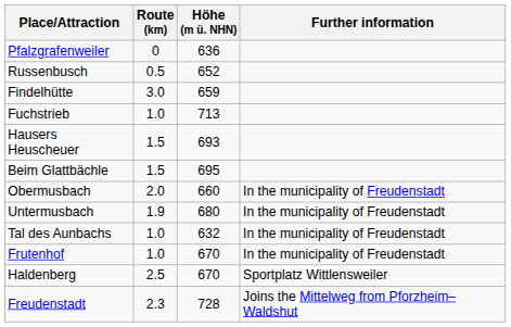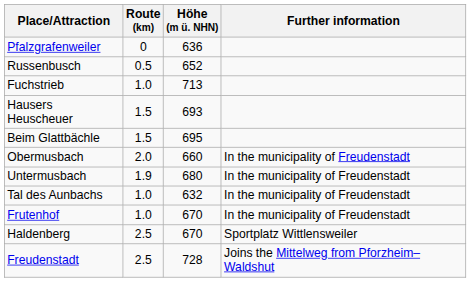 <table class="wikitable toptextcells">
 <tr class="hintergrundfarbe5">
 <th>Place/Attraction</th>
 <th>Route<br><small>(km)</small></th>
 <th>Höhe<br><small>(m ü. NHN)</small></th>
 <th class="unsortable">Further information</th>
 </tr>
 <tr>
 <td><a href='#'>Pfalzgrafenweiler</a></td>
 <td style="text-align:center">0</td>
 <td style="text-align:center">636</td>
 <td></td>
 </tr>
 <tr>
 <td>Russenbusch</td>
 <td style="text-align:center">0.5</td>
 <td style="text-align:center">652</td>
-<td></td>
-</tr>
-<tr>
-<td>Findelhütte</td>
-<td style="text-align:center">3.0</td>
-<td style="text-align:center">659</td>
 <td></td>
 </tr>
 <tr>
 <td>Fuchstrieb</td>
 <td style="text-align:center">1.0</td>
 <td style="text-align:center">713</td>
 <td></td>
 </tr>
 <tr>
 <td>Hausers Heuscheuer</td>
 <td style="text-align:center">1.5</td>
 <td style="text-align:center">693</td>
 <td></td>
 </tr>
 <tr>
 <td>Beim Glattbächle</td>
 <td style="text-align:center">1.5</td>
 <td style="text-align:center">695</td>
 <td></td>
 </tr>
 <tr>
 <td>Obermusbach</td>
 <td style="text-align:center">2.0</td>
 <td style="text-align:center">660</td>
 <td>In the municipality of <a href='#'>Freudenstadt</a></td>
 </tr>
 <tr>
 <td>Untermusbach</td>
 <td style="text-align:center">1.9</td>
 <td style="text-align:center">680</td>
 <td>In the municipality of Freudenstadt</td>
 </tr>
 <tr>
 <td>Tal des Aunbachs</td>
 <td style="text-align:center">1.0</td>
 <td style="text-align:center">632</td>
 <td>In the municipality of Freudenstadt</td>
 </tr>
 <tr>
 <td><a href='#'>Frutenhof</a></td>
 <td style="text-align:center">1.0</td>
 <td style="text-align:center">670</td>
 <td>In the municipality of Freudenstadt</td>
 </tr>
 <tr>
 <td>Haldenberg</td>
 <td style="text-align:center">2.5</td>
 <td style="text-align:center">670</td>
 <td>Sportplatz Wittlensweiler</td>
 </tr>
 <tr>
 <td><a href='#'>Freudenstadt</a></td>
-<td style="text-align:center">2.3</td>
+<td style="text-align:center">2.5</td>
 <td style="text-align:center">728</td>
 <td>Joins the <a href='#'>Mittelweg from Pforzheim–Waldshut</a></td>
 </tr>
 </table>
